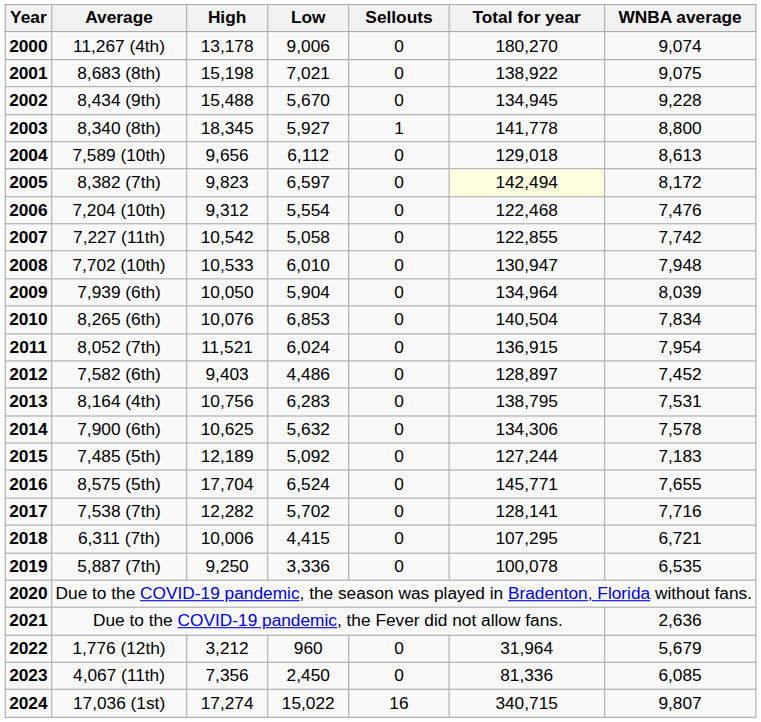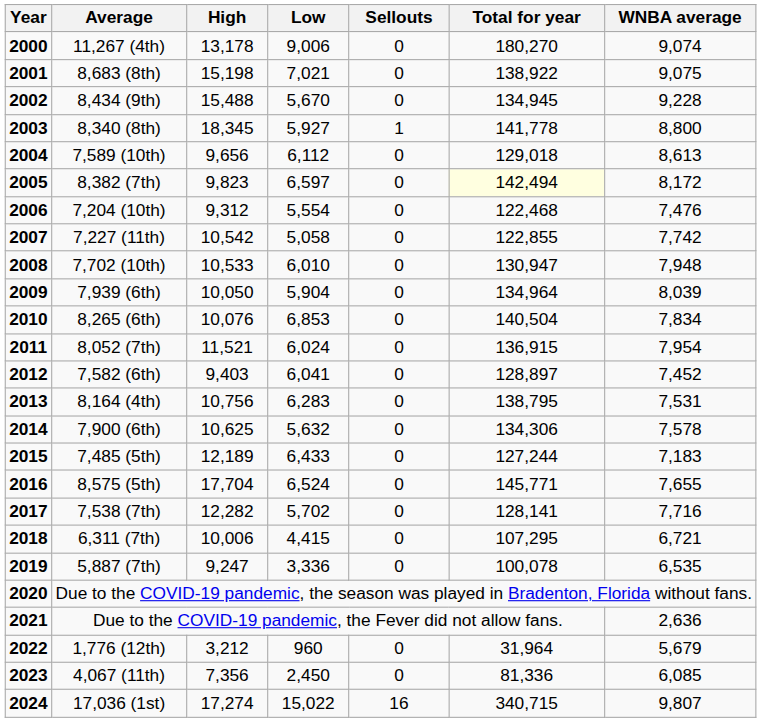 <table class="wikitable sortable" style="text-align:center; margin:1.5em auto;">
 <tr>
 <th>Year</th>
 <th>Average</th>
 <th>High</th>
 <th>Low</th>
 <th>Sellouts</th>
 <th>Total for year</th>
 <th>WNBA average</th>
 </tr>
 <tr>
 <td><strong>2000</strong></td>
 <td>11,267 (4th)</td>
 <td>13,178</td>
 <td>9,006</td>
 <td>0</td>
 <td>180,270</td>
 <td>9,074</td>
 </tr>
 <tr>
 <td><strong>2001</strong></td>
 <td>8,683 (8th)</td>
 <td>15,198</td>
 <td>7,021</td>
 <td>0</td>
 <td>138,922</td>
 <td>9,075</td>
 </tr>
 <tr>
 <td><strong>2002</strong></td>
 <td>8,434 (9th)</td>
 <td>15,488</td>
 <td>5,670</td>
 <td>0</td>
 <td>134,945</td>
 <td>9,228</td>
 </tr>
 <tr>
 <td><strong>2003</strong></td>
 <td>8,340 (8th)</td>
 <td>18,345</td>
 <td>5,927</td>
 <td>1</td>
 <td>141,778</td>
 <td>8,800</td>
 </tr>
 <tr>
 <td><strong>2004</strong></td>
 <td>7,589 (10th)</td>
 <td>9,656</td>
 <td>6,112</td>
 <td>0</td>
 <td>129,018</td>
 <td>8,613</td>
 </tr>
 <tr>
 <td><strong>2005</strong></td>
 <td>8,382 (7th)</td>
 <td>9,823</td>
 <td>6,597</td>
 <td>0</td>
 <td style="background: lightyellow;">142,494</td>
 <td>8,172</td>
 </tr>
 <tr>
 <td><strong>2006</strong></td>
 <td>7,204 (10th)</td>
 <td>9,312</td>
 <td>5,554</td>
 <td>0</td>
 <td>122,468</td>
 <td>7,476</td>
 </tr>
 <tr>
 <td><strong>2007</strong></td>
 <td>7,227 (11th)</td>
 <td>10,542</td>
 <td>5,058</td>
 <td>0</td>
 <td>122,855</td>
 <td>7,742</td>
 </tr>
 <tr>
 <td><strong>2008</strong></td>
 <td>7,702 (10th)</td>
 <td>10,533</td>
 <td>6,010</td>
 <td>0</td>
 <td>130,947</td>
 <td>7,948</td>
 </tr>
 <tr>
 <td><strong>2009</strong></td>
 <td>7,939 (6th)</td>
 <td>10,050</td>
 <td>5,904</td>
 <td>0</td>
 <td>134,964</td>
 <td>8,039</td>
 </tr>
 <tr>
 <td><strong>2010</strong></td>
 <td>8,265 (6th)</td>
 <td>10,076</td>
 <td>6,853</td>
 <td>0</td>
 <td>140,504</td>
 <td>7,834</td>
 </tr>
 <tr>
 <td><strong>2011</strong></td>
 <td>8,052 (7th)</td>
 <td>11,521</td>
 <td>6,024</td>
 <td>0</td>
 <td>136,915</td>
 <td>7,954</td>
 </tr>
 <tr>
 <td><strong>2012</strong></td>
 <td>7,582 (6th)</td>
 <td>9,403</td>
-<td>4,486</td>
+<td>6,041</td>
 <td>0</td>
 <td>128,897</td>
 <td>7,452</td>
 </tr>
 <tr>
 <td><strong>2013</strong></td>
 <td>8,164 (4th)</td>
 <td>10,756</td>
 <td>6,283</td>
 <td>0</td>
 <td>138,795</td>
 <td>7,531</td>
 </tr>
 <tr>
 <td><strong>2014</strong></td>
 <td>7,900 (6th)</td>
 <td>10,625</td>
 <td>5,632</td>
 <td>0</td>
 <td>134,306</td>
 <td>7,578</td>
 </tr>
 <tr>
 <td><strong>2015</strong></td>
 <td>7,485 (5th)</td>
 <td>12,189</td>
-<td>5,092</td>
+<td>6,433</td>
 <td>0</td>
 <td>127,244</td>
 <td>7,183</td>
 </tr>
 <tr>
 <td><strong>2016</strong></td>
 <td>8,575 (5th)</td>
 <td>17,704</td>
 <td>6,524</td>
 <td>0</td>
 <td>145,771</td>
 <td>7,655</td>
 </tr>
 <tr>
 <td><strong>2017</strong></td>
 <td>7,538 (7th)</td>
 <td>12,282</td>
 <td>5,702</td>
 <td>0</td>
 <td>128,141</td>
 <td>7,716</td>
 </tr>
 <tr>
 <td><strong>2018</strong></td>
 <td>6,311 (7th)</td>
 <td>10,006</td>
 <td>4,415</td>
 <td>0</td>
 <td>107,295</td>
 <td>6,721</td>
 </tr>
 <tr>
 <td><strong>2019</strong></td>
 <td>5,887 (7th)</td>
-<td>9,250</td>
+<td>9,247</td>
 <td>3,336</td>
 <td>0</td>
 <td>100,078</td>
 <td>6,535</td>
 </tr>
 <tr class="sortbottom">
 <td><strong>2020</strong></td>
 <td colspan=6>Due to the <a href='#'>COVID-19 pandemic</a>, the season was played in <a href='#'>Bradenton, Florida</a> without fans.</td>
 </tr>
 <tr class="sortbottom">
 <td><strong>2021</strong></td>
 <td colspan=5>Due to the <a href='#'>COVID-19 pandemic</a>, the Fever did not allow fans.</td>
 <td>2,636</td>
 </tr>
 <tr>
 <td><strong>2022</strong></td>
 <td>1,776 (12th)</td>
 <td>3,212</td>
 <td>960</td>
 <td>0</td>
 <td>31,964</td>
 <td>5,679</td>
 </tr>
 <tr>
 <td><strong>2023</strong></td>
 <td>4,067 (11th)</td>
 <td>7,356</td>
 <td>2,450</td>
 <td>0</td>
 <td>81,336</td>
 <td>6,085</td>
 </tr>
 <tr>
 <td><strong>2024</strong></td>
 <td>17,036 (1st)</td>
 <td>17,274</td>
 <td>15,022</td>
 <td>16</td>
 <td>340,715</td>
 <td>9,807</td>
 </tr>
 </table>
